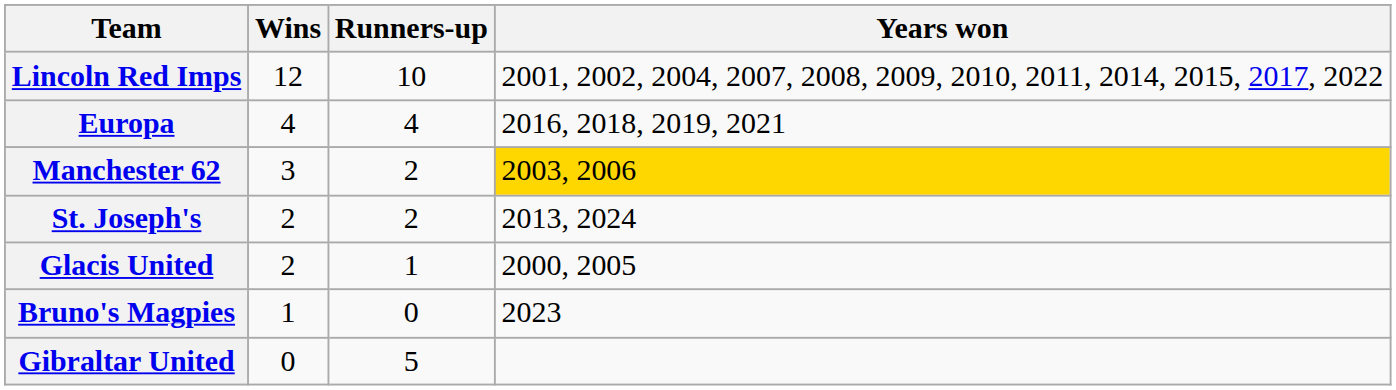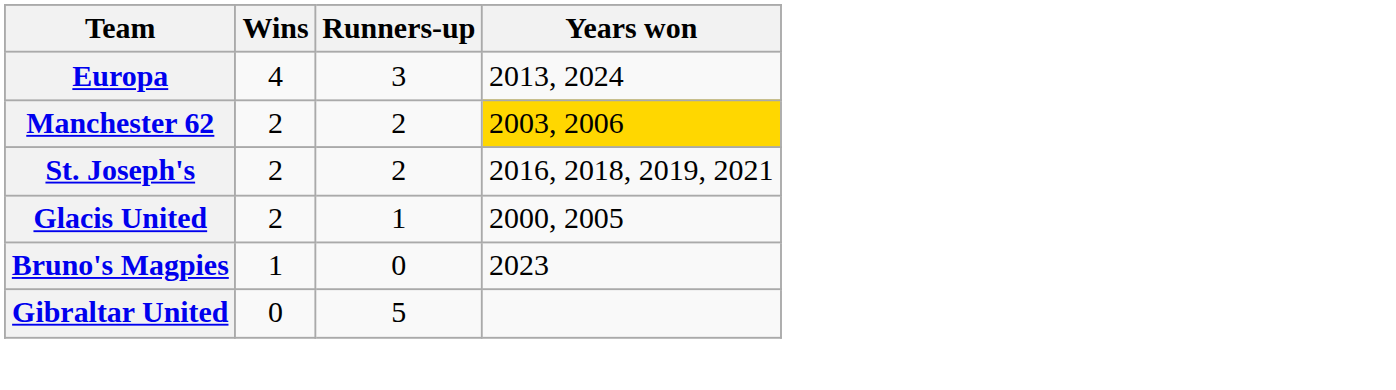 <table class="wikitable plainrowheaders sortable" style="text-align:center;">
 <tr>
 <th scope=col>Team</th>
 <th scope=col>Wins</th>
 <th scope=col>Runners-up</th>
 <th scope=col class=unsortable>Years won</th>
 </tr>
 <tr>
-<th scope=row><a href='#'>Lincoln Red Imps</a></th>
-<td>12</td>
-<td>10</td>
-<td align=left>2001, 2002, 2004, 2007, 2008, 2009, 2010, 2011, 2014, 2015, <a href='#'>2017</a>, 2022</td>
-</tr>
-<tr>
 <th scope=row><a href='#'>Europa</a></th>
 <td>4</td>
-<td>4</td>
-<td align=left>2016, 2018, 2019, 2021</td>
+<td>3</td>
+<td align=left>2013, 2024</td>
 </tr>
 <tr>
 <th scope=row><a href='#'>Manchester 62</a></th>
-<td>3</td>
+<td>2</td>
 <td>2</td>
 <td align=left style="background: gold;">2003, 2006</td>
 </tr>
 <tr>
 <th scope=row><a href='#'>St. Joseph's</a></th>
 <td>2</td>
 <td>2</td>
-<td align=left>2013, 2024</td>
+<td align=left>2016, 2018, 2019, 2021</td>
 </tr>
 <tr>
 <th scope=row><a href='#'>Glacis United</a></th>
 <td>2</td>
 <td>1</td>
 <td align=left>2000, 2005</td>
 </tr>
 <tr>
 <th scope=row><a href='#'>Bruno's Magpies</a></th>
 <td>1</td>
 <td>0</td>
 <td align=left>2023</td>
 </tr>
 <tr>
 <th scope=row><a href='#'>Gibraltar United</a></th>
 <td>0</td>
 <td>5</td>
 <td></td>
 </tr>
 </table>
